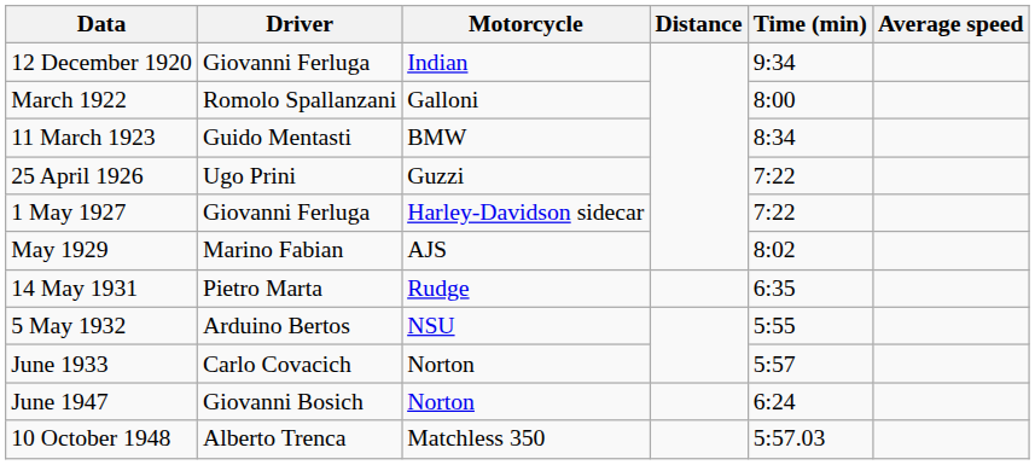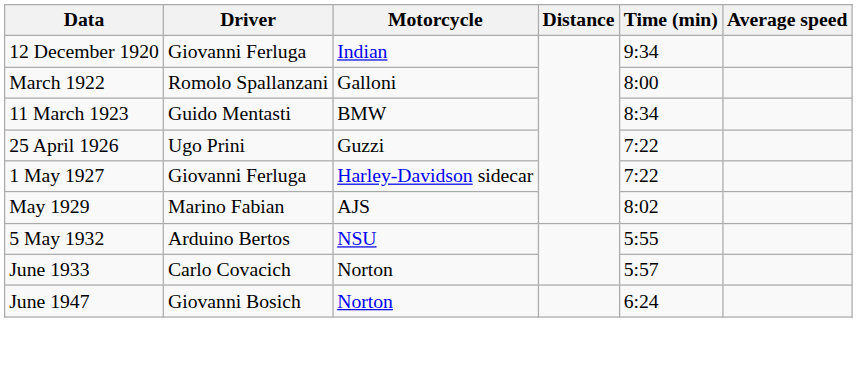 <table class="wikitable">
 <tr>
 <th>Data</th>
 <th>Driver</th>
 <th>Motorcycle</th>
 <th>Distance</th>
 <th>Time (min)</th>
 <th>Average speed</th>
 </tr>
 <tr>
 <td>12 December 1920</td>
 <td>Giovanni Ferluga</td>
 <td><a href='#'>Indian</a></td>
 <td rowspan="6"></td>
 <td>9:34</td>
 <td></td>
 </tr>
 <tr>
 <td>March 1922</td>
 <td>Romolo Spallanzani</td>
 <td>Galloni</td>
 <td>8:00</td>
 <td></td>
 </tr>
 <tr>
 <td>11 March 1923</td>
 <td>Guido Mentasti</td>
 <td>BMW</td>
 <td>8:34</td>
 <td></td>
 </tr>
 <tr>
 <td>25 April 1926</td>
 <td>Ugo Prini</td>
 <td>Guzzi</td>
 <td>7:22</td>
 <td></td>
 </tr>
 <tr>
 <td>1 May 1927</td>
 <td>Giovanni Ferluga</td>
 <td><a href='#'>Harley-Davidson</a> sidecar</td>
 <td>7:22</td>
 <td></td>
 </tr>
 <tr>
 <td>May 1929</td>
 <td>Marino Fabian</td>
 <td>AJS</td>
 <td>8:02</td>
 <td></td>
 </tr>
 <tr>
-<td>14 May 1931</td>
-<td>Pietro Marta</td>
-<td><a href='#'>Rudge</a></td>
-<td></td>
-<td>6:35</td>
-<td></td>
-</tr>
-<tr>
 <td>5 May 1932</td>
 <td>Arduino Bertos</td>
 <td><a href='#'>NSU</a></td>
 <td rowspan="2"></td>
 <td>5:55</td>
 <td></td>
 </tr>
 <tr>
 <td>June 1933</td>
 <td>Carlo Covacich</td>
 <td>Norton</td>
 <td>5:57</td>
 <td></td>
 </tr>
 <tr>
 <td>June 1947</td>
 <td>Giovanni Bosich</td>
 <td><a href='#'>Norton</a></td>
 <td></td>
 <td>6:24</td>
 <td></td>
 </tr>
-<tr>
-<td>10 October 1948</td>
-<td>Alberto Trenca</td>
-<td>Matchless 350</td>
-<td></td>
-<td>5:57.03</td>
-<td></td>
-</tr>
 </table>
